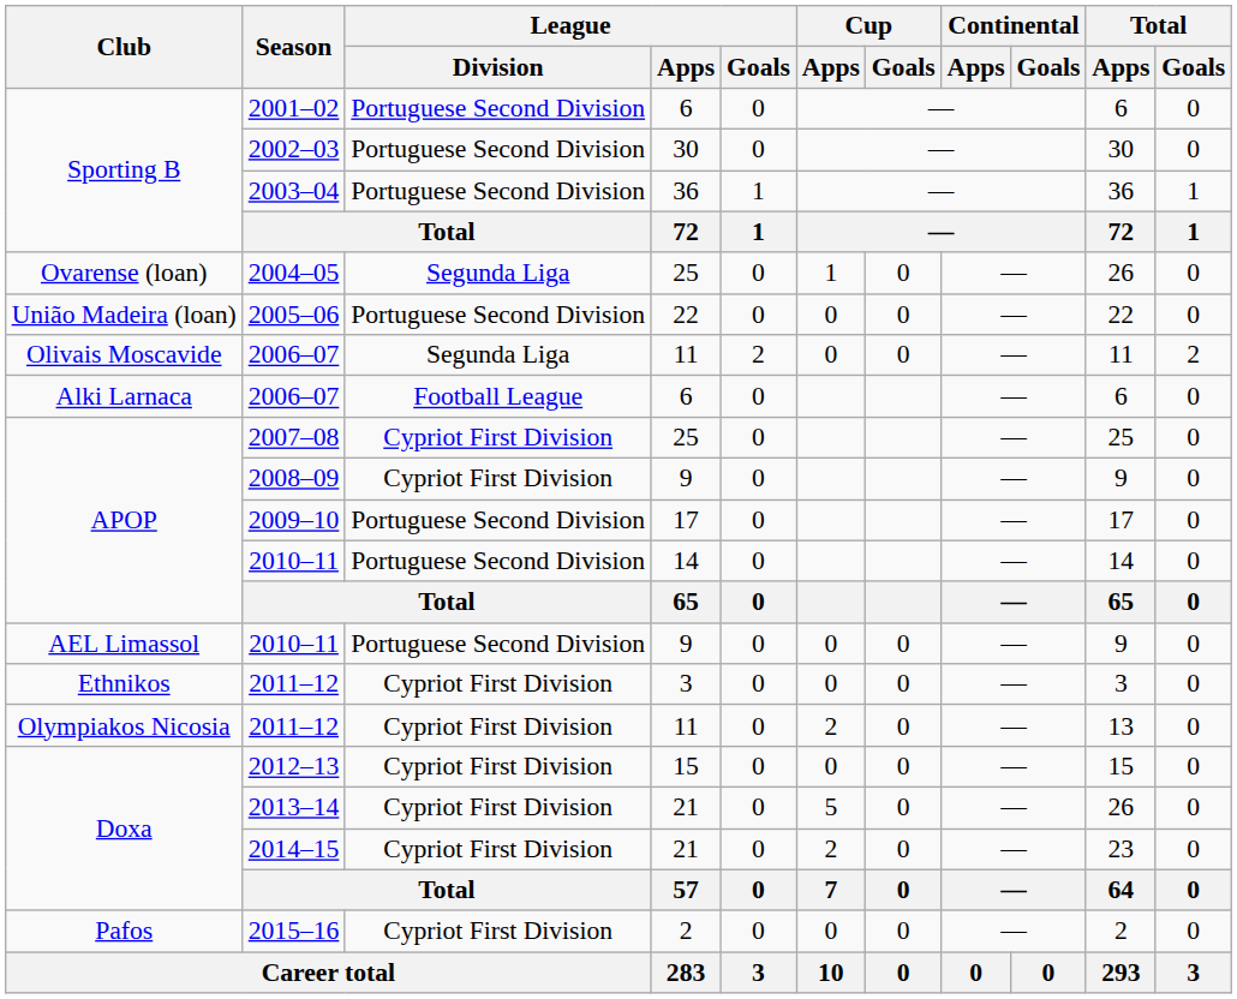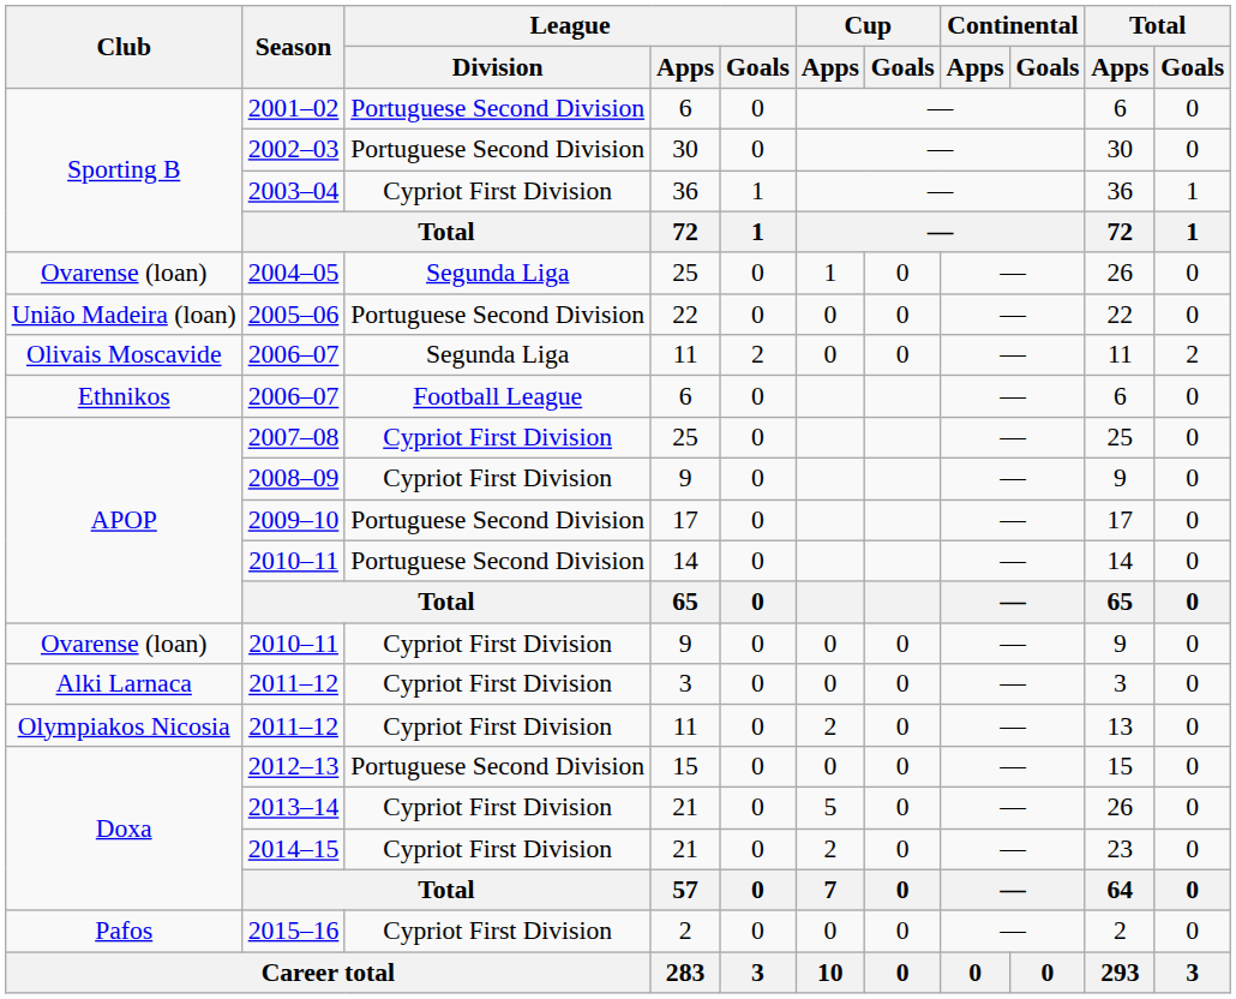 <table class="wikitable" style="text-align: center;">
 <tr>
 <th rowspan="2">Club</th>
 <th rowspan="2">Season</th>
 <th colspan="3">League</th>
 <th colspan="2">Cup</th>
 <th colspan="2">Continental</th>
 <th colspan="2">Total</th>
 </tr>
 <tr>
 <th>Division</th>
 <th>Apps</th>
 <th>Goals</th>
 <th>Apps</th>
 <th>Goals</th>
 <th>Apps</th>
 <th>Goals</th>
 <th>Apps</th>
 <th>Goals</th>
 </tr>
 <tr>
 <td rowspan="4"><a href='#'>Sporting B</a></td>
 <td><a href='#'>2001–02</a></td>
 <td><a href='#'>Portuguese Second Division</a></td>
 <td>6</td>
 <td>0</td>
 <td colspan="4">—</td>
 <td>6</td>
 <td>0</td>
 </tr>
 <tr>
 <td><a href='#'>2002–03</a></td>
 <td>Portuguese Second Division</td>
 <td>30</td>
 <td>0</td>
 <td colspan="4">—</td>
 <td>30</td>
 <td>0</td>
 </tr>
 <tr>
 <td><a href='#'>2003–04</a></td>
-<td>Portuguese Second Division</td>
+<td>Cypriot First Division</td>
 <td>36</td>
 <td>1</td>
 <td colspan="4">—</td>
 <td>36</td>
 <td>1</td>
 </tr>
 <tr>
 <th colspan="2">Total</th>
 <th>72</th>
 <th>1</th>
 <th colspan="4">—</th>
 <th>72</th>
 <th>1</th>
 </tr>
 <tr>
 <td rowspan="1"><a href='#'>Ovarense</a> (loan)</td>
 <td><a href='#'>2004–05</a></td>
 <td><a href='#'>Segunda Liga</a></td>
 <td>25</td>
 <td>0</td>
 <td>1</td>
 <td>0</td>
 <td colspan="2">—</td>
 <td>26</td>
 <td>0</td>
 </tr>
 <tr>
 <td rowspan="1"><a href='#'>União Madeira</a> (loan)</td>
 <td><a href='#'>2005–06</a></td>
 <td>Portuguese Second Division</td>
 <td>22</td>
 <td>0</td>
 <td>0</td>
 <td>0</td>
 <td colspan="2">—</td>
 <td>22</td>
 <td>0</td>
 </tr>
 <tr>
 <td rowspan="1"><a href='#'>Olivais Moscavide</a></td>
 <td><a href='#'>2006–07</a></td>
 <td>Segunda Liga</td>
 <td>11</td>
 <td>2</td>
 <td>0</td>
 <td>0</td>
 <td colspan="2">—</td>
 <td>11</td>
 <td>2</td>
 </tr>
 <tr>
-<td rowspan="1"><a href='#'>Alki Larnaca</a></td>
+<td rowspan="1"><a href='#'>Ethnikos</a></td>
 <td><a href='#'>2006–07</a></td>
 <td><a href='#'>Football League</a></td>
 <td>6</td>
 <td>0</td>
 <td></td>
 <td></td>
 <td colspan="2">—</td>
 <td>6</td>
 <td>0</td>
 </tr>
 <tr>
 <td rowspan="5"><a href='#'>APOP</a></td>
 <td><a href='#'>2007–08</a></td>
 <td><a href='#'>Cypriot First Division</a></td>
 <td>25</td>
 <td>0</td>
 <td></td>
 <td></td>
 <td colspan="2">—</td>
 <td>25</td>
 <td>0</td>
 </tr>
 <tr>
 <td><a href='#'>2008–09</a></td>
 <td>Cypriot First Division</td>
 <td>9</td>
 <td>0</td>
 <td></td>
 <td></td>
 <td colspan="2">—</td>
 <td>9</td>
 <td>0</td>
 </tr>
 <tr>
 <td><a href='#'>2009–10</a></td>
 <td>Portuguese Second Division</td>
 <td>17</td>
 <td>0</td>
 <td></td>
 <td></td>
 <td colspan="2">—</td>
 <td>17</td>
 <td>0</td>
 </tr>
 <tr>
 <td><a href='#'>2010–11</a></td>
 <td>Portuguese Second Division</td>
 <td>14</td>
 <td>0</td>
 <td></td>
 <td></td>
 <td colspan="2">—</td>
 <td>14</td>
 <td>0</td>
 </tr>
 <tr>
 <th colspan="2">Total</th>
 <th>65</th>
 <th>0</th>
 <th></th>
 <th></th>
 <th colspan="2">—</th>
 <th>65</th>
 <th>0</th>
 </tr>
 <tr>
-<td rowspan="1"><a href='#'>AEL Limassol</a></td>
+<td rowspan="1"><a href='#'>Ovarense</a> (loan)</td>
 <td><a href='#'>2010–11</a></td>
-<td>Portuguese Second Division</td>
+<td>Cypriot First Division</td>
 <td>9</td>
 <td>0</td>
 <td>0</td>
 <td>0</td>
 <td colspan="2">—</td>
 <td>9</td>
 <td>0</td>
 </tr>
 <tr>
-<td rowspan="1"><a href='#'>Ethnikos</a></td>
+<td rowspan="1"><a href='#'>Alki Larnaca</a></td>
 <td><a href='#'>2011–12</a></td>
 <td>Cypriot First Division</td>
 <td>3</td>
 <td>0</td>
 <td>0</td>
 <td>0</td>
 <td colspan="2">—</td>
 <td>3</td>
 <td>0</td>
 </tr>
 <tr>
 <td rowspan="1"><a href='#'>Olympiakos Nicosia</a></td>
 <td><a href='#'>2011–12</a></td>
 <td>Cypriot First Division</td>
 <td>11</td>
 <td>0</td>
 <td>2</td>
 <td>0</td>
 <td colspan="2">—</td>
 <td>13</td>
 <td>0</td>
 </tr>
 <tr>
 <td rowspan="4"><a href='#'>Doxa</a></td>
 <td><a href='#'>2012–13</a></td>
-<td>Cypriot First Division</td>
+<td>Portuguese Second Division</td>
 <td>15</td>
 <td>0</td>
 <td>0</td>
 <td>0</td>
 <td colspan="2">—</td>
 <td>15</td>
 <td>0</td>
 </tr>
 <tr>
 <td><a href='#'>2013–14</a></td>
 <td>Cypriot First Division</td>
 <td>21</td>
 <td>0</td>
 <td>5</td>
 <td>0</td>
 <td colspan="2">—</td>
 <td>26</td>
 <td>0</td>
 </tr>
 <tr>
 <td><a href='#'>2014–15</a></td>
 <td>Cypriot First Division</td>
 <td>21</td>
 <td>0</td>
 <td>2</td>
 <td>0</td>
 <td colspan="2">—</td>
 <td>23</td>
 <td>0</td>
 </tr>
 <tr>
 <th colspan="2">Total</th>
 <th>57</th>
 <th>0</th>
 <th>7</th>
 <th>0</th>
 <th colspan="2">—</th>
 <th>64</th>
 <th>0</th>
 </tr>
 <tr>
 <td><a href='#'>Pafos</a></td>
 <td><a href='#'>2015–16</a></td>
 <td>Cypriot First Division</td>
 <td>2</td>
 <td>0</td>
 <td>0</td>
 <td>0</td>
 <td colspan="2">—</td>
 <td>2</td>
 <td>0</td>
 </tr>
 <tr>
 <th colspan="3">Career total</th>
 <th>283</th>
 <th>3</th>
 <th>10</th>
 <th>0</th>
 <th>0</th>
 <th>0</th>
 <th>293</th>
 <th>3</th>
 </tr>
 </table>
